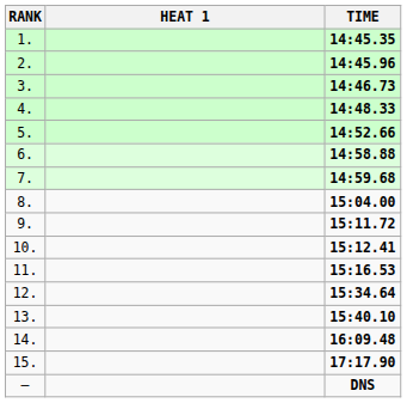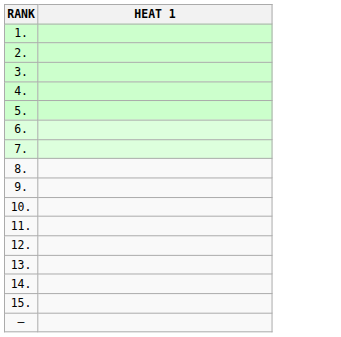 <table class="wikitable" style="border-collapse: collapse; font-size: 90%;">
 <tr>
 <th>RANK</th>
 <th style="width: 20em">HEAT 1</th>
-<th style="width: 5em">TIME</th>
 </tr>
 <tr style="background:#ccffcc;">
 <td align="center">1.</td>
 <td></td>
-<td align="center"><strong>14:45.35</strong></td>
 </tr>
 <tr style="background:#ccffcc;">
 <td align="center">2.</td>
 <td></td>
-<td align="center"><strong>14:45.96</strong></td>
 </tr>
 <tr style="background:#ccffcc;">
 <td align="center">3.</td>
 <td></td>
-<td align="center"><strong>14:46.73</strong></td>
 </tr>
 <tr style="background:#ccffcc;">
 <td align="center">4.</td>
 <td></td>
-<td align="center"><strong>14:48.33</strong></td>
 </tr>
 <tr style="background:#ccffcc;">
 <td align="center">5.</td>
 <td></td>
-<td align="center"><strong>14:52.66</strong></td>
 </tr>
 <tr style="background:#ddffdd;">
 <td align="center">6.</td>
 <td></td>
-<td align="center"><strong>14:58.88</strong></td>
 </tr>
 <tr style="background:#ddffdd;">
 <td align="center">7.</td>
 <td></td>
-<td align="center"><strong>14:59.68</strong></td>
 </tr>
 <tr>
 <td align="center">8.</td>
 <td></td>
-<td align="center"><strong>15:04.00</strong></td>
 </tr>
 <tr>
 <td align="center">9.</td>
 <td></td>
-<td align="center"><strong>15:11.72</strong></td>
 </tr>
 <tr>
 <td align="center">10.</td>
 <td></td>
-<td align="center"><strong>15:12.41</strong></td>
 </tr>
 <tr>
 <td align="center">11.</td>
 <td></td>
-<td align="center"><strong>15:16.53</strong></td>
 </tr>
 <tr>
 <td align="center">12.</td>
 <td></td>
-<td align="center"><strong>15:34.64</strong></td>
 </tr>
 <tr>
 <td align="center">13.</td>
 <td></td>
-<td align="center"><strong>15:40.10</strong></td>
 </tr>
 <tr>
 <td align="center">14.</td>
 <td></td>
-<td align="center"><strong>16:09.48</strong></td>
 </tr>
 <tr>
 <td align="center">15.</td>
 <td></td>
-<td align="center"><strong>17:17.90</strong></td>
 </tr>
 <tr>
 <td align="center">—</td>
 <td></td>
-<td align="center"><strong>DNS</strong></td>
 </tr>
 </table>
